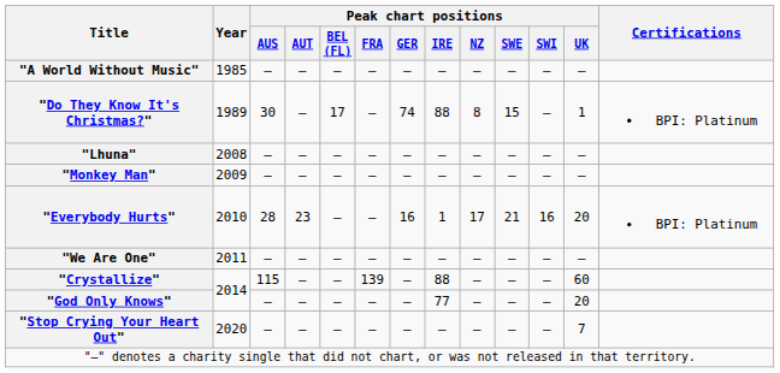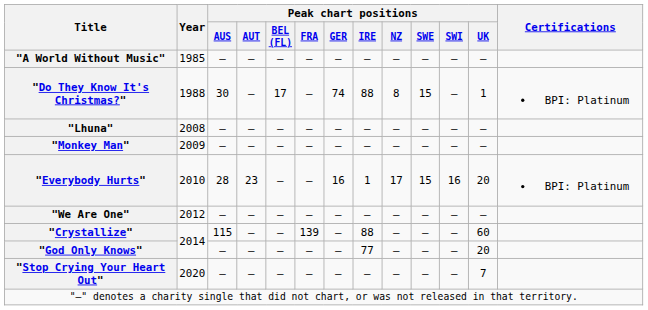 <table class="wikitable plainrowheaders" style="text-align:center;">
 <tr>
 <th scope="col" rowspan=2 style="width:15.5em;">Title</th>
 <th scope="col" rowspan=2>Year</th>
 <th scope="col" colspan=10>Peak chart positions</th>
 <th scope="col" rowspan=2 style="width:13em;"><a href='#'>Certifications</a></th>
 </tr>
 <tr>
 <th scope="col" style="width:2.5em; font-size:90%;"><a href='#'>AUS</a><br></th>
 <th scope="col" style="width:2.5em; font-size:90%;"><a href='#'>AUT</a><br></th>
 <th scope="col" style="width:2.5em; font-size:90%;"><a href='#'>BEL (FL)</a><br></th>
 <th scope="col" style="width:2.5em;font-size:90%;"><a href='#'>FRA</a><br></th>
 <th scope="col" style="width:2.5em; font-size:90%;"><a href='#'>GER</a><br></th>
 <th scope="col" style="width:2.5em; font-size:90%;"><a href='#'>IRE</a><br></th>
 <th scope="col" style="width:2.5em; font-size:90%;"><a href='#'>NZ</a><br></th>
 <th scope="col" style="width:2.5em; font-size:90%;"><a href='#'>SWE</a></th>
 <th scope="col" style="width:2.5em; font-size:90%;"><a href='#'>SWI</a><br></th>
 <th scope="col" style="width:2.5em; font-size:90%;"><a href='#'>UK</a><br></th>
 </tr>
 <tr>
 <th scope=row>"A World Without Music"<br></th>
 <td>1985</td>
 <td>—</td>
 <td>—</td>
 <td>—</td>
 <td>—</td>
 <td>—</td>
 <td>—</td>
 <td>—</td>
 <td>—</td>
 <td>—</td>
 <td>—</td>
 <td></td>
 </tr>
 <tr>
 <th scope=row>"<a href='#'>Do They Know It's Christmas?</a>"<br></th>
-<td>1989</td>
+<td>1988</td>
 <td>30</td>
 <td>—</td>
 <td>17</td>
 <td>—</td>
 <td>74</td>
 <td>88</td>
 <td>8</td>
 <td>15</td>
 <td>—</td>
 <td>1</td>
 <td><br><ul><li>BPI: Platinum</li></ul></td>
 </tr>
 <tr>
 <th scope=row>"Lhuna"<br></th>
 <td>2008</td>
 <td>—</td>
 <td>—</td>
 <td>—</td>
 <td>—</td>
 <td>—</td>
 <td>—</td>
 <td>—</td>
 <td>—</td>
 <td>—</td>
 <td>—</td>
 <td></td>
 </tr>
 <tr>
 <th scope=row>"<a href='#'>Monkey Man</a>"<br></th>
 <td>2009</td>
 <td>—</td>
 <td>—</td>
 <td>—</td>
 <td>—</td>
 <td>—</td>
 <td>—</td>
 <td>—</td>
 <td>—</td>
 <td>—</td>
 <td>—</td>
 <td></td>
 </tr>
 <tr>
 <th scope=row>"<a href='#'>Everybody Hurts</a>"<br></th>
 <td>2010</td>
 <td>28</td>
 <td>23</td>
 <td>—</td>
 <td>—</td>
 <td>16</td>
 <td>1</td>
 <td>17</td>
-<td>21</td>
+<td>15</td>
 <td>16</td>
 <td>20</td>
 <td><br><ul><li>BPI: Platinum</li></ul></td>
 </tr>
 <tr>
 <th scope=row>"We Are One"<br></th>
-<td>2011</td>
+<td>2012</td>
 <td>—</td>
 <td>—</td>
 <td>—</td>
 <td>—</td>
 <td>—</td>
 <td>—</td>
 <td>—</td>
 <td>—</td>
 <td>—</td>
 <td>—</td>
 <td></td>
 </tr>
 <tr>
 <th scope=row>"<a href='#'>Crystallize</a>"</th>
 <td rowspan=2>2014</td>
 <td>115</td>
 <td>—</td>
 <td>—</td>
 <td>139</td>
 <td>—</td>
 <td>88</td>
 <td>—</td>
 <td>—</td>
 <td>—</td>
 <td>60</td>
 <td></td>
 </tr>
 <tr>
 <th scope=row>"<a href='#'>God Only Knows</a>"<br></th>
 <td>—</td>
 <td>—</td>
 <td>—</td>
 <td>—</td>
 <td>—</td>
 <td>77</td>
 <td>—</td>
 <td>—</td>
 <td>—</td>
 <td>20</td>
 <td></td>
 </tr>
 <tr>
 <th scope=row>"<a href='#'>Stop Crying Your Heart Out</a>"<br></th>
 <td>2020</td>
 <td>—</td>
 <td>—</td>
 <td>—</td>
 <td>—</td>
 <td>—</td>
 <td>—</td>
 <td>—</td>
 <td>—</td>
 <td>—</td>
 <td>7</td>
 <td></td>
 </tr>
 <tr>
 <td colspan=15 style="font-size:90%">"—" denotes a charity single that did not chart, or was not released in that territory.</td>
 </tr>
 </table>
